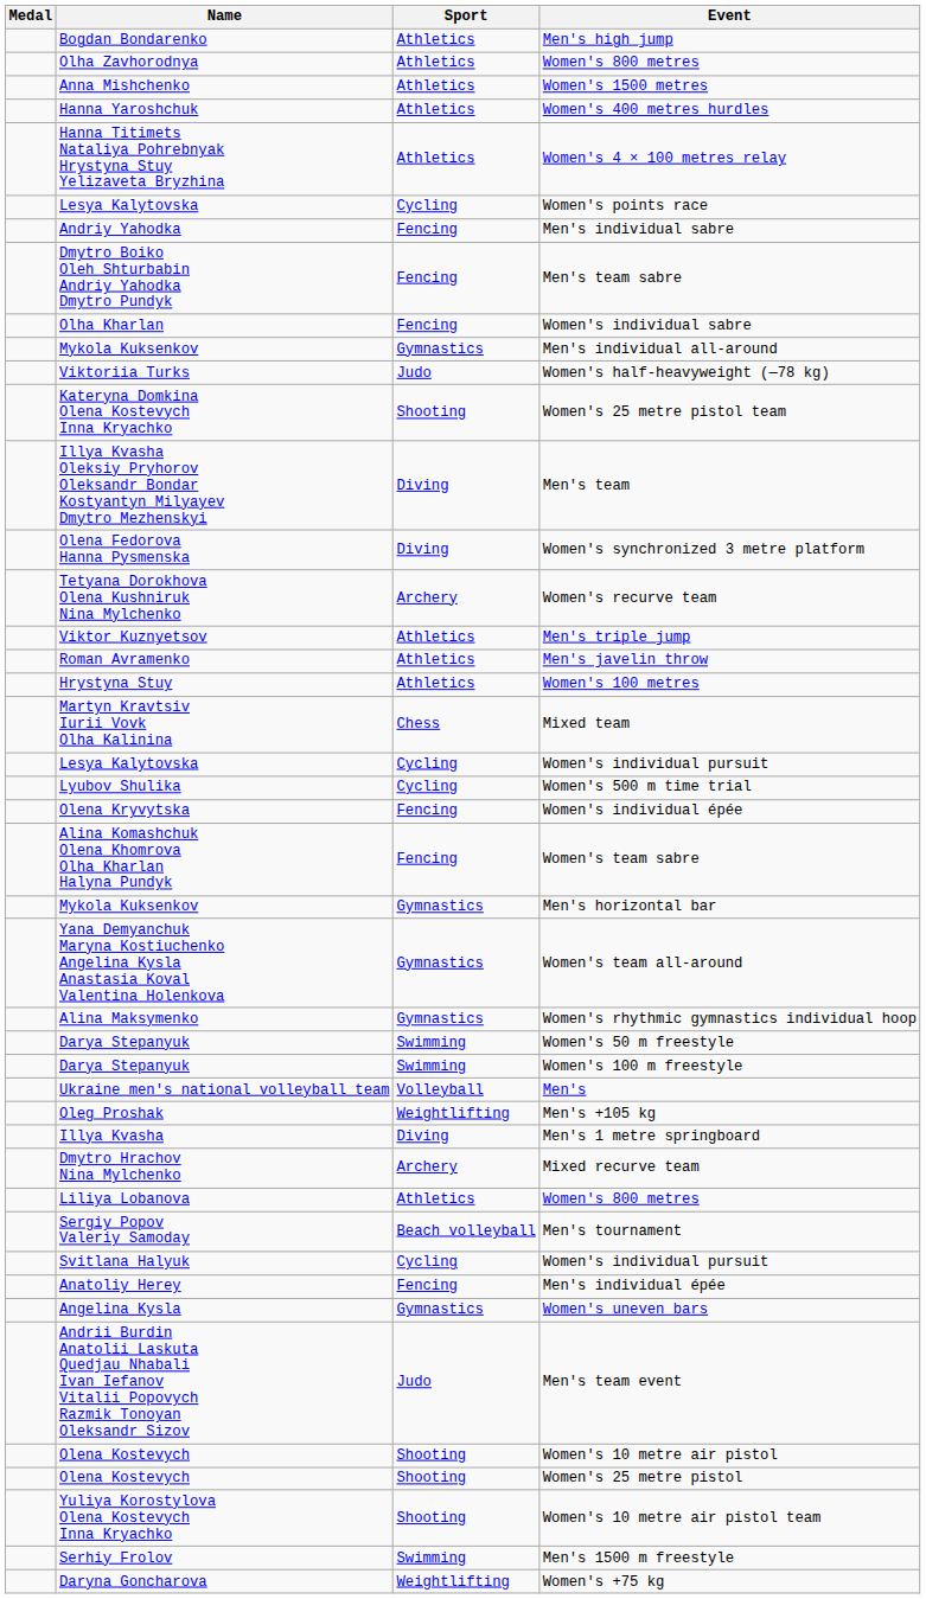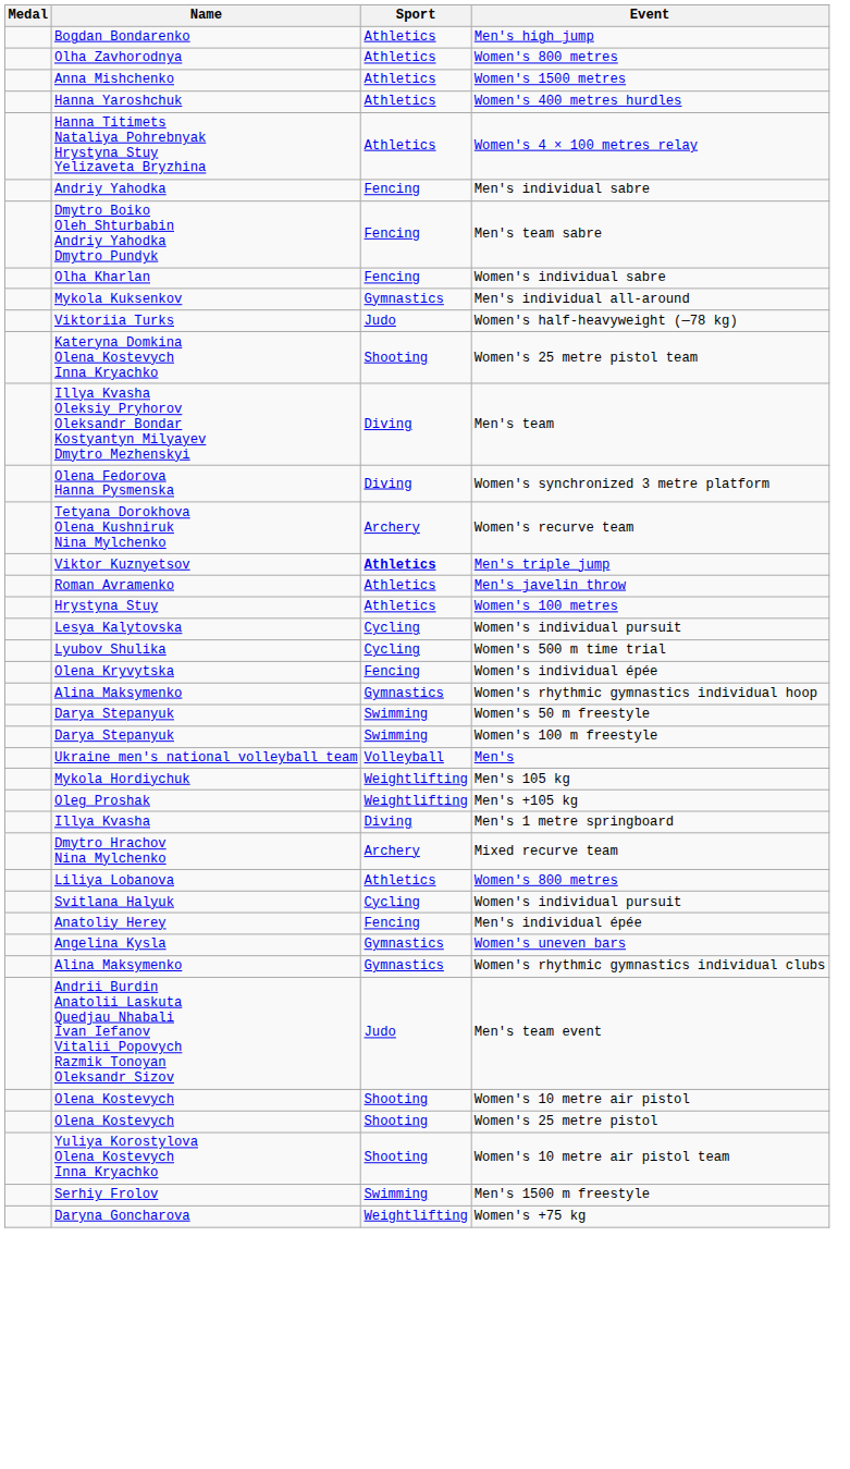 <table class="wikitable sortable" style="font-size: 95%;">
 <tr>
 <th>Medal</th>
 <th>Name</th>
 <th>Sport</th>
 <th>Event</th>
 </tr>
 <tr>
 <td></td>
 <td><a href='#'>Bogdan Bondarenko</a></td>
 <td><a href='#'>Athletics</a></td>
 <td><a href='#'>Men's high jump</a></td>
 </tr>
 <tr>
 <td></td>
 <td><a href='#'>Olha Zavhorodnya</a></td>
 <td><a href='#'>Athletics</a></td>
 <td><a href='#'>Women's 800 metres</a></td>
 </tr>
 <tr>
 <td></td>
 <td><a href='#'>Anna Mishchenko</a></td>
 <td><a href='#'>Athletics</a></td>
 <td><a href='#'>Women's 1500 metres</a></td>
 </tr>
 <tr>
 <td></td>
 <td><a href='#'>Hanna Yaroshchuk</a></td>
 <td><a href='#'>Athletics</a></td>
 <td><a href='#'>Women's 400 metres hurdles</a></td>
 </tr>
 <tr>
 <td></td>
 <td><a href='#'>Hanna Titimets</a><br><a href='#'>Nataliya Pohrebnyak</a><br><a href='#'>Hrystyna Stuy</a><br><a href='#'>Yelizaveta Bryzhina</a></td>
 <td><a href='#'>Athletics</a></td>
 <td><a href='#'>Women's 4 × 100 metres relay</a></td>
-</tr>
-<tr>
-<td></td>
-<td><a href='#'>Lesya Kalytovska</a></td>
-<td><a href='#'>Cycling</a></td>
-<td>Women's points race</td>
 </tr>
 <tr>
 <td></td>
 <td><a href='#'>Andriy Yahodka</a></td>
 <td><a href='#'>Fencing</a></td>
 <td>Men's individual sabre</td>
 </tr>
 <tr>
 <td></td>
 <td><a href='#'>Dmytro Boiko</a><br><a href='#'>Oleh Shturbabin</a><br><a href='#'>Andriy Yahodka</a><br><a href='#'>Dmytro Pundyk</a></td>
 <td><a href='#'>Fencing</a></td>
 <td>Men's team sabre</td>
 </tr>
 <tr>
 <td></td>
 <td><a href='#'>Olha Kharlan</a></td>
 <td><a href='#'>Fencing</a></td>
 <td>Women's individual sabre</td>
 </tr>
 <tr>
 <td></td>
 <td><a href='#'>Mykola Kuksenkov</a></td>
 <td><a href='#'>Gymnastics</a></td>
 <td>Men's individual all-around</td>
 </tr>
 <tr>
 <td></td>
 <td><a href='#'>Viktoriia Turks</a></td>
 <td><a href='#'>Judo</a></td>
 <td>Women's half-heavyweight (—78 kg)</td>
 </tr>
 <tr>
 <td></td>
 <td><a href='#'>Kateryna Domkina</a><br><a href='#'>Olena Kostevych</a><br><a href='#'>Inna Kryachko</a></td>
 <td><a href='#'>Shooting</a></td>
 <td>Women's 25 metre pistol team</td>
 </tr>
 <tr>
 <td></td>
 <td><a href='#'>Illya Kvasha</a><br><a href='#'>Oleksiy Pryhorov</a><br><a href='#'>Oleksandr Bondar</a><br><a href='#'>Kostyantyn Milyayev</a><br><a href='#'>Dmytro Mezhenskyi</a></td>
 <td><a href='#'>Diving</a></td>
 <td>Men's team</td>
 </tr>
 <tr>
 <td></td>
 <td><a href='#'>Olena Fedorova</a><br><a href='#'>Hanna Pysmenska</a></td>
 <td><a href='#'>Diving</a></td>
 <td>Women's synchronized 3 metre platform</td>
 </tr>
 <tr>
 <td></td>
 <td><a href='#'>Tetyana Dorokhova</a><br><a href='#'>Olena Kushniruk</a><br><a href='#'>Nina Mylchenko</a></td>
 <td><a href='#'>Archery</a></td>
 <td>Women's recurve team</td>
 </tr>
 <tr>
 <td></td>
 <td><a href='#'>Viktor Kuznyetsov</a></td>
-<td><a href='#'>Athletics</a></td>
+<td><strong><a href='#'>Athletics</a></strong></td>
 <td><a href='#'>Men's triple jump</a></td>
 </tr>
 <tr>
 <td></td>
 <td><a href='#'>Roman Avramenko</a></td>
 <td><a href='#'>Athletics</a></td>
 <td><a href='#'>Men's javelin throw</a></td>
 </tr>
 <tr>
 <td></td>
 <td><a href='#'>Hrystyna Stuy</a></td>
 <td><a href='#'>Athletics</a></td>
 <td><a href='#'>Women's 100 metres</a></td>
-</tr>
-<tr>
-<td></td>
-<td><a href='#'>Martyn Kravtsiv</a><br><a href='#'>Iurii Vovk</a><br><a href='#'>Olha Kalinina</a></td>
-<td><a href='#'>Chess</a></td>
-<td>Mixed team</td>
 </tr>
 <tr>
 <td></td>
 <td><a href='#'>Lesya Kalytovska</a></td>
 <td><a href='#'>Cycling</a></td>
 <td>Women's individual pursuit</td>
 </tr>
 <tr>
 <td></td>
 <td><a href='#'>Lyubov Shulika</a></td>
 <td><a href='#'>Cycling</a></td>
 <td>Women's 500 m time trial</td>
 </tr>
 <tr>
 <td></td>
 <td><a href='#'>Olena Kryvytska</a></td>
 <td><a href='#'>Fencing</a></td>
 <td>Women's individual épée</td>
-</tr>
-<tr>
-<td></td>
-<td><a href='#'>Alina Komashchuk</a><br><a href='#'>Olena Khomrova</a><br><a href='#'>Olha Kharlan</a><br><a href='#'>Halyna Pundyk</a></td>
-<td><a href='#'>Fencing</a></td>
-<td>Women's team sabre</td>
-</tr>
-<tr>
-<td></td>
-<td><a href='#'>Mykola Kuksenkov</a></td>
-<td><a href='#'>Gymnastics</a></td>
-<td>Men's horizontal bar</td>
-</tr>
-<tr>
-<td></td>
-<td><a href='#'>Yana Demyanchuk</a><br><a href='#'>Maryna Kostiuchenko</a><br><a href='#'>Angelina Kysla</a><br><a href='#'>Anastasia Koval</a><br><a href='#'>Valentina Holenkova</a></td>
-<td><a href='#'>Gymnastics</a></td>
-<td>Women's team all-around</td>
 </tr>
 <tr>
 <td></td>
 <td><a href='#'>Alina Maksymenko</a></td>
 <td><a href='#'>Gymnastics</a></td>
 <td>Women's rhythmic gymnastics individual hoop</td>
 </tr>
 <tr>
 <td></td>
 <td><a href='#'>Darya Stepanyuk</a></td>
 <td><a href='#'>Swimming</a></td>
 <td>Women's 50 m freestyle</td>
 </tr>
 <tr>
 <td></td>
 <td><a href='#'>Darya Stepanyuk</a></td>
 <td><a href='#'>Swimming</a></td>
 <td>Women's 100 m freestyle</td>
 </tr>
 <tr>
 <td></td>
 <td><a href='#'>Ukraine men's national volleyball team</a><br></td>
 <td><a href='#'>Volleyball</a></td>
 <td><a href='#'>Men's</a></td>
 </tr>
 <tr>
 <td></td>
+<td><a href='#'>Mykola Hordiychuk</a></td>
+<td><a href='#'>Weightlifting</a></td>
+<td>Men's 105 kg</td>
+</tr>
+<tr>
+<td></td>
 <td><a href='#'>Oleg Proshak</a></td>
 <td><a href='#'>Weightlifting</a></td>
 <td>Men's +105 kg</td>
 </tr>
 <tr>
 <td></td>
 <td><a href='#'>Illya Kvasha</a></td>
 <td><a href='#'>Diving</a></td>
 <td>Men's 1 metre springboard</td>
 </tr>
 <tr>
 <td></td>
 <td><a href='#'>Dmytro Hrachov</a><br><a href='#'>Nina Mylchenko</a></td>
 <td><a href='#'>Archery</a></td>
 <td>Mixed recurve team</td>
 </tr>
 <tr>
 <td></td>
 <td><a href='#'>Liliya Lobanova</a></td>
 <td><a href='#'>Athletics</a></td>
 <td><a href='#'>Women's 800 metres</a></td>
 </tr>
 <tr>
 <td></td>
-<td><a href='#'>Sergiy Popov</a><br><a href='#'>Valeriy Samoday</a></td>
-<td><a href='#'>Beach volleyball</a></td>
-<td>Men's tournament</td>
-</tr>
-<tr>
-<td></td>
 <td><a href='#'>Svitlana Halyuk</a></td>
 <td><a href='#'>Cycling</a></td>
 <td>Women's individual pursuit</td>
 </tr>
 <tr>
 <td></td>
 <td><a href='#'>Anatoliy Herey</a></td>
 <td><a href='#'>Fencing</a></td>
 <td>Men's individual épée</td>
 </tr>
 <tr>
 <td></td>
 <td><a href='#'>Angelina Kysla</a></td>
 <td><a href='#'>Gymnastics</a></td>
 <td><a href='#'>Women's uneven bars</a></td>
+</tr>
+<tr>
+<td></td>
+<td><a href='#'>Alina Maksymenko</a></td>
+<td><a href='#'>Gymnastics</a></td>
+<td>Women's rhythmic gymnastics individual clubs</td>
 </tr>
 <tr>
 <td></td>
 <td><a href='#'>Andrii Burdin</a><br><a href='#'>Anatolii Laskuta</a><br><a href='#'>Quedjau Nhabali</a><br><a href='#'>Ivan Iefanov</a><br><a href='#'>Vitalii Popovych</a><br><a href='#'>Razmik Tonoyan</a><br><a href='#'>Oleksandr Sizov</a></td>
 <td><a href='#'>Judo</a></td>
 <td>Men's team event</td>
 </tr>
 <tr>
 <td></td>
 <td><a href='#'>Olena Kostevych</a></td>
 <td><a href='#'>Shooting</a></td>
 <td>Women's 10 metre air pistol</td>
 </tr>
 <tr>
 <td></td>
 <td><a href='#'>Olena Kostevych</a></td>
 <td><a href='#'>Shooting</a></td>
 <td>Women's 25 metre pistol</td>
 </tr>
 <tr>
 <td></td>
 <td><a href='#'>Yuliya Korostylova</a><br><a href='#'>Olena Kostevych</a><br><a href='#'>Inna Kryachko</a></td>
 <td><a href='#'>Shooting</a></td>
 <td>Women's 10 metre air pistol team</td>
 </tr>
 <tr>
 <td></td>
 <td><a href='#'>Serhiy Frolov</a></td>
 <td><a href='#'>Swimming</a></td>
 <td>Men's 1500 m freestyle</td>
 </tr>
 <tr>
 <td></td>
 <td><a href='#'>Daryna Goncharova</a></td>
 <td><a href='#'>Weightlifting</a></td>
 <td>Women's +75 kg</td>
 </tr>
 </table>
